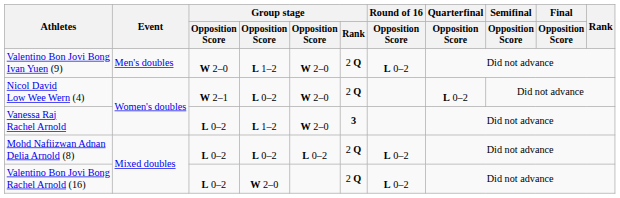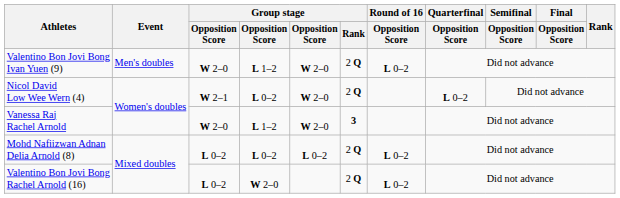 <table class="wikitable" style="font-size:90%">
 <tr>
 <th rowspan=2>Athletes</th>
 <th rowspan=2>Event</th>
 <th colspan=4>Group stage</th>
 <th>Round of 16</th>
 <th>Quarterfinal</th>
 <th>Semifinal</th>
 <th>Final</th>
 <th rowspan=2>Rank</th>
 </tr>
 <tr style="font-size:95%">
 <th>Opposition<br>Score</th>
 <th>Opposition<br>Score</th>
 <th>Opposition<br>Score</th>
 <th>Rank</th>
 <th>Opposition<br>Score</th>
 <th>Opposition<br>Score</th>
 <th>Opposition<br>Score</th>
 <th>Opposition<br>Score</th>
 </tr>
 <tr align=center>
 <td align=left><a href='#'>Valentino Bon Jovi Bong</a><br><a href='#'>Ivan Yuen</a> (9)</td>
 <td align=left><a href='#'>Men's doubles</a></td>
 <td><br><strong>W</strong> 2–0</td>
 <td><br><strong>L</strong> 1–2</td>
 <td><br><strong>W</strong> 2–0</td>
 <td>2 <strong>Q</strong></td>
 <td><br><strong>L</strong> 0–2</td>
 <td colspan=4>Did not advance</td>
 </tr>
 <tr align=center>
 <td align=left><a href='#'>Nicol David</a><br><a href='#'>Low Wee Wern</a> (4)</td>
 <td align=left rowspan=2><a href='#'>Women's doubles</a></td>
 <td><br><strong>W</strong> 2–1</td>
 <td><br><strong>L</strong> 0–2</td>
 <td><br><strong>W</strong> 2–0</td>
 <td>2 <strong>Q</strong></td>
 <td></td>
 <td><br><strong>L</strong> 0–2</td>
 <td colspan=3>Did not advance</td>
 </tr>
 <tr align=center>
 <td align=left><a href='#'>Vanessa Raj</a><br><a href='#'>Rachel Arnold</a></td>
-<td><br><strong>L</strong> 0–2</td>
+<td><br><strong>W</strong> 2–0</td>
 <td><br><strong>L</strong> 1–2</td>
 <td><br><strong>W</strong> 2–0</td>
 <td><strong>3</strong></td>
 <td></td>
 <td colspan=4>Did not advance</td>
 </tr>
 <tr align=center>
 <td align=left><a href='#'>Mohd Nafiizwan Adnan</a><br><a href='#'>Delia Arnold</a> (8)</td>
 <td align=left rowspan=2><a href='#'>Mixed doubles</a></td>
 <td><br><strong>L</strong> 0–2</td>
 <td><br><strong>L</strong> 0–2</td>
 <td><br><strong>L</strong> 0–2</td>
 <td>2 <strong>Q</strong></td>
 <td><br><strong>L</strong> 0–2</td>
 <td colspan=4>Did not advance</td>
 </tr>
 <tr align=center>
 <td align=left><a href='#'>Valentino Bon Jovi Bong</a><br><a href='#'>Rachel Arnold</a> (16)</td>
 <td><br><strong>L</strong> 0–2</td>
 <td><br><strong>W</strong> 2–0</td>
 <td></td>
 <td>2 <strong>Q</strong></td>
 <td><br><strong>L</strong> 0–2</td>
 <td colspan=4>Did not advance</td>
 </tr>
 </table>
